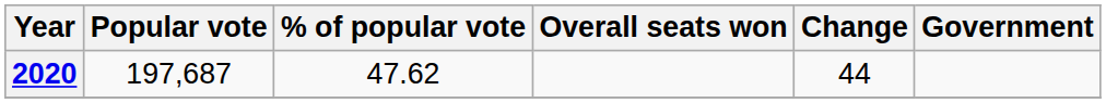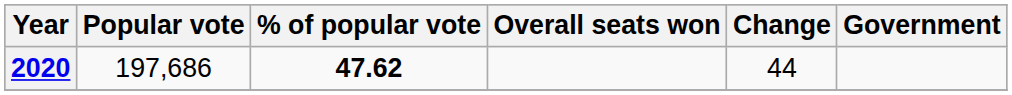 <table class="wikitable" style="text-align:center">
 <tr>
 <th>Year</th>
 <th>Popular vote</th>
 <th>% of popular vote</th>
 <th>Overall seats won</th>
 <th>Change</th>
 <th>Government</th>
 </tr>
 <tr>
 <th><a href='#'>2020</a></th>
-<td>197,687</td>
-<td>47.62</td>
+<td>197,686</td>
+<td><strong>47.62</strong></td>
 <td></td>
 <td> 44</td>
 <td></td>
 </tr>
 <tr>
 </tr>
 </table>
